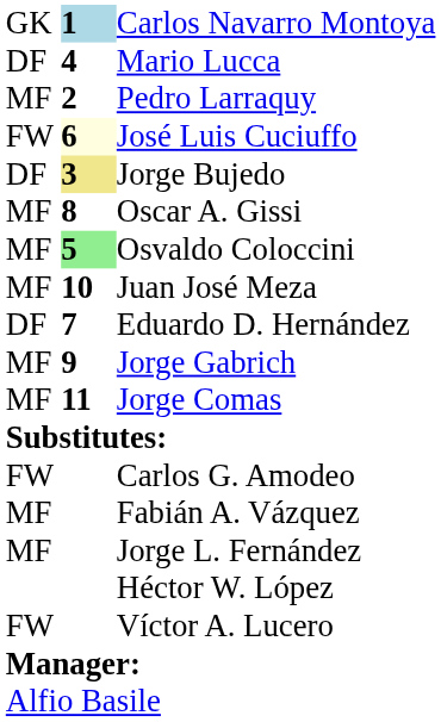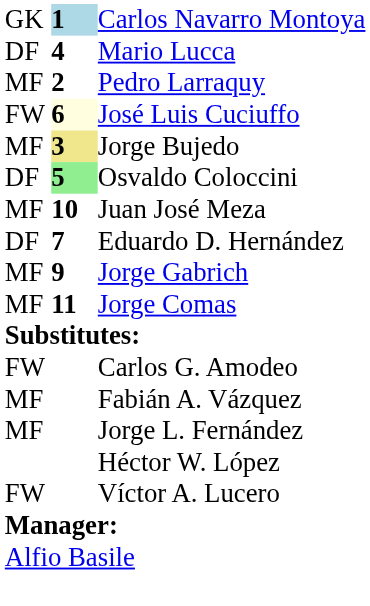 <table style="font-size:90%; margin:0.2em auto;" cellspacing="0" cellpadding="0">
 <tr>
 <th width="25"></th>
 <th width="25"></th>
 </tr>
 <tr>
 <td>GK</td>
 <td style="background: lightblue;"><strong>1</strong></td>
 <td> <a href='#'>Carlos Navarro Montoya</a></td>
 </tr>
 <tr>
 <td>DF</td>
 <td><strong>4</strong></td>
 <td> <a href='#'>Mario Lucca</a></td>
 </tr>
 <tr>
 <td>MF</td>
 <td><strong>2</strong></td>
 <td> <a href='#'>Pedro Larraquy</a></td>
 </tr>
 <tr>
 <td>FW</td>
 <td style="background: lightyellow;"><strong>6</strong></td>
 <td> <a href='#'>José Luis Cuciuffo</a></td>
 </tr>
 <tr>
-<td>DF</td>
+<td>MF</td>
 <td style="background: khaki;"><strong>3</strong></td>
 <td> Jorge Bujedo</td>
 </tr>
 <tr>
-<td>MF</td>
-<td><strong>8</strong></td>
-<td> Oscar A. Gissi</td>
-<td></td>
-<td></td>
-</tr>
-<tr>
-<td>MF</td>
+<td>DF</td>
 <td style="background: lightgreen;"><strong>5</strong></td>
 <td> Osvaldo Coloccini</td>
 <td></td>
 <td> </td>
 </tr>
 <tr>
 <td>MF</td>
 <td><strong>10</strong></td>
 <td> Juan José Meza</td>
 </tr>
 <tr>
 <td>DF</td>
 <td><strong>7</strong></td>
 <td> Eduardo D. Hernández</td>
 </tr>
 <tr>
 <td>MF</td>
 <td><strong>9</strong></td>
 <td> <a href='#'>Jorge Gabrich</a></td>
 </tr>
 <tr>
 <td>MF</td>
 <td><strong>11</strong></td>
 <td> <a href='#'>Jorge Comas</a></td>
 </tr>
 <tr>
 <td colspan=3><strong>Substitutes:</strong></td>
 </tr>
 <tr>
 <td>FW</td>
 <td></td>
 <td> Carlos G. Amodeo</td>
 <td></td>
 <td></td>
 </tr>
 <tr>
 <td>MF</td>
 <td></td>
 <td> Fabián A. Vázquez</td>
 <td></td>
 <td> </td>
 </tr>
 <tr>
 <td>MF</td>
 <td></td>
 <td> Jorge L. Fernández</td>
 </tr>
 <tr>
 <td></td>
 <td></td>
 <td> Héctor W. López</td>
 </tr>
 <tr>
 <td>FW</td>
 <td></td>
 <td> Víctor A. Lucero</td>
 </tr>
 <tr>
 <td colspan=3><strong>Manager:</strong></td>
 </tr>
 <tr>
 <td colspan=4> <a href='#'>Alfio Basile</a></td>
 </tr>
 </table>
